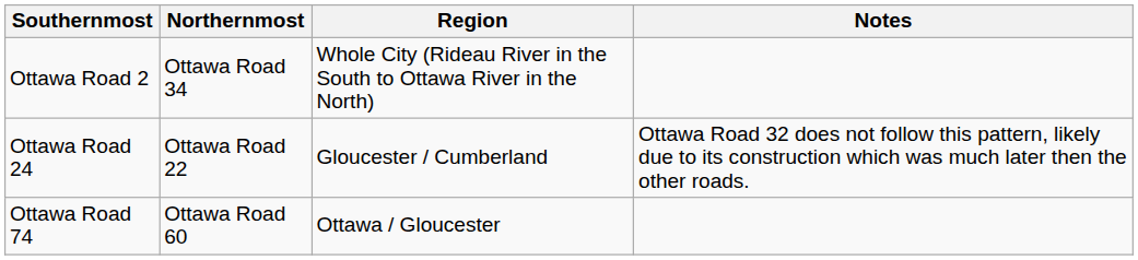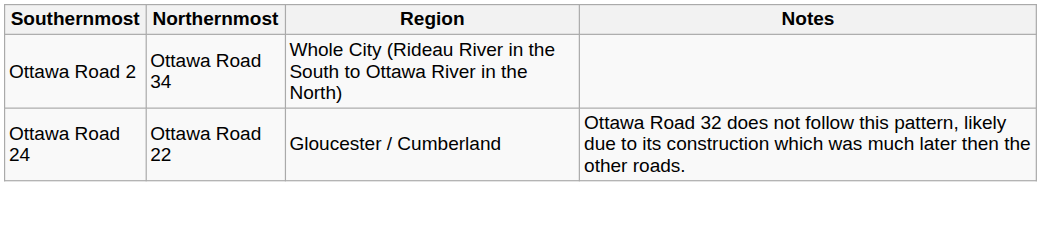 <table class="wikitable">
 <tr>
 <th>Southernmost</th>
 <th>Northernmost</th>
 <th>Region</th>
 <th>Notes</th>
 </tr>
 <tr>
 <td>Ottawa Road 2</td>
 <td>Ottawa Road 34</td>
 <td>Whole City (Rideau River in the South to Ottawa River in the North)</td>
 <td></td>
 </tr>
 <tr>
 <td>Ottawa Road 24</td>
 <td>Ottawa Road 22</td>
 <td>Gloucester / Cumberland</td>
 <td>Ottawa Road 32 does not follow this pattern, likely due to its construction which was much later then the other roads.</td>
 </tr>
-<tr>
-<td>Ottawa Road 74</td>
-<td>Ottawa Road 60</td>
-<td>Ottawa / Gloucester</td>
-<td></td>
-</tr>
 </table>
